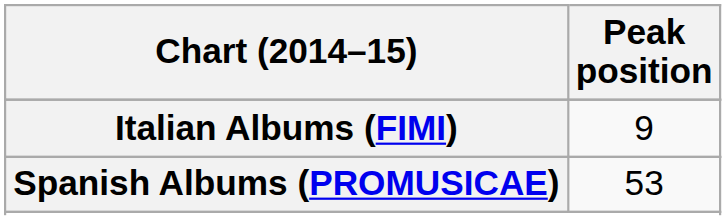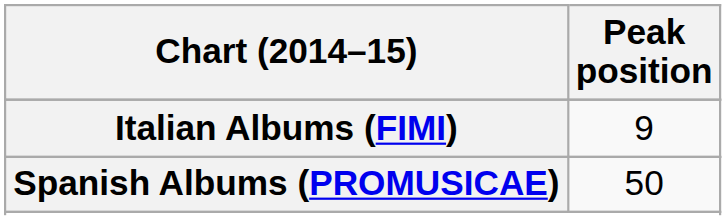 <table class="wikitable sortable plainrowheaders">
 <tr>
 <th>Chart (2014–15)</th>
 <th>Peak<br>position</th>
 </tr>
 <tr>
 </tr>
 <tr>
 </tr>
 <tr>
 </tr>
 <tr>
 </tr>
 <tr>
 </tr>
 <tr>
 </tr>
 <tr>
 </tr>
 <tr>
 </tr>
 <tr>
 </tr>
 <tr>
 </tr>
 <tr>
 </tr>
 <tr>
 <th scope="row">Italian Albums (<a href='#'>FIMI</a>)</th>
 <td style="text-align:center;">9</td>
 </tr>
 <tr>
 </tr>
 <tr>
 </tr>
 <tr>
 <th scope="row">Spanish Albums (<a href='#'>PROMUSICAE</a>)</th>
-<td style="text-align:center;">53</td>
+<td style="text-align:center;">50</td>
 </tr>
 <tr>
 </tr>
 <tr>
 </tr>
 <tr>
 </tr>
 </table>
